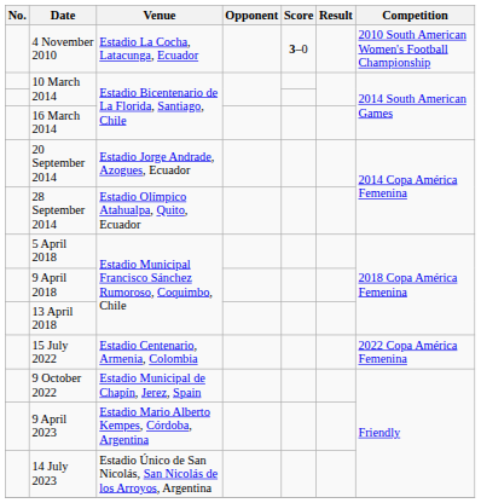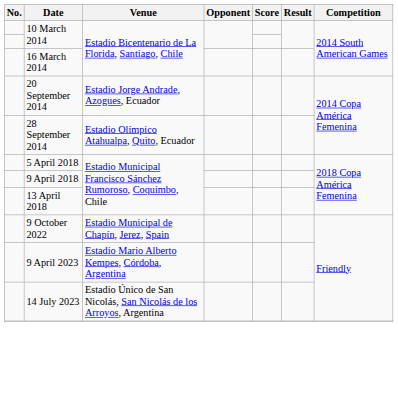 <table class="wikitable">
 <tr>
 <th>No.</th>
 <th>Date</th>
 <th>Venue</th>
 <th>Opponent</th>
 <th>Score</th>
 <th>Result</th>
 <th>Competition</th>
-</tr>
-<tr>
-<td></td>
-<td>4 November 2010</td>
-<td><a href='#'>Estadio La Cocha</a>, <a href='#'>Latacunga</a>, <a href='#'>Ecuador</a></td>
-<td></td>
-<td style="text-align:center;"><strong>3</strong>–0</td>
-<td></td>
-<td><a href='#'>2010 South American Women's Football Championship</a></td>
 </tr>
 <tr>
 <td></td>
 <td rowspan=2>10 March 2014</td>
 <td rowspan=3><a href='#'>Estadio Bicentenario de La Florida</a>, <a href='#'>Santiago</a>, <a href='#'>Chile</a></td>
 <td rowspan=2></td>
 <td></td>
 <td rowspan=2></td>
 <td rowspan=3><a href='#'>2014 South American Games</a></td>
 </tr>
 <tr>
 <td></td>
 <td></td>
 </tr>
 <tr>
 <td></td>
 <td>16 March 2014</td>
 <td></td>
 <td></td>
 <td></td>
 </tr>
 <tr>
 <td></td>
 <td>20 September 2014</td>
 <td><a href='#'>Estadio Jorge Andrade</a>, <a href='#'>Azogues</a>, Ecuador</td>
 <td></td>
 <td></td>
 <td></td>
 <td rowspan=2><a href='#'>2014 Copa América Femenina</a></td>
 </tr>
 <tr>
 <td></td>
 <td>28 September 2014</td>
 <td><a href='#'>Estadio Olímpico Atahualpa</a>, <a href='#'>Quito</a>, Ecuador</td>
 <td></td>
 <td></td>
 <td></td>
 </tr>
 <tr>
 <td></td>
 <td>5 April 2018</td>
 <td rowspan=3><a href='#'>Estadio Municipal Francisco Sánchez Rumoroso</a>, <a href='#'>Coquimbo</a>, Chile</td>
 <td></td>
 <td></td>
 <td></td>
 <td rowspan=3><a href='#'>2018 Copa América Femenina</a></td>
 </tr>
 <tr>
 <td></td>
 <td>9 April 2018</td>
 <td></td>
 <td></td>
 <td></td>
 </tr>
 <tr>
 <td></td>
 <td>13 April 2018</td>
 <td></td>
 <td></td>
 <td></td>
 </tr>
 <tr>
 <td></td>
-<td>15 July 2022</td>
-<td><a href='#'>Estadio Centenario</a>, <a href='#'> Armenia</a>, <a href='#'>Colombia</a></td>
-<td></td>
-<td></td>
-<td></td>
-<td><a href='#'>2022 Copa América Femenina</a></td>
-</tr>
-<tr>
-<td></td>
 <td>9 October 2022</td>
 <td><a href='#'>Estadio Municipal de Chapín</a>, <a href='#'>Jerez</a>, <a href='#'>Spain</a></td>
 <td></td>
 <td></td>
 <td></td>
 <td rowspan=3><a href='#'>Friendly</a></td>
 </tr>
 <tr>
 <td></td>
 <td>9 April 2023</td>
 <td><a href='#'>Estadio Mario Alberto Kempes</a>, <a href='#'>Córdoba</a>, <a href='#'>Argentina</a></td>
 <td></td>
 <td></td>
 <td></td>
 </tr>
 <tr>
 <td></td>
 <td>14 July 2023</td>
 <td>Estadio Único de San Nicolás, <a href='#'>San Nicolás de los Arroyos</a>, Argentina</td>
 <td></td>
 <td></td>
 <td></td>
 </tr>
 <tr>
 </tr>
 </table>
